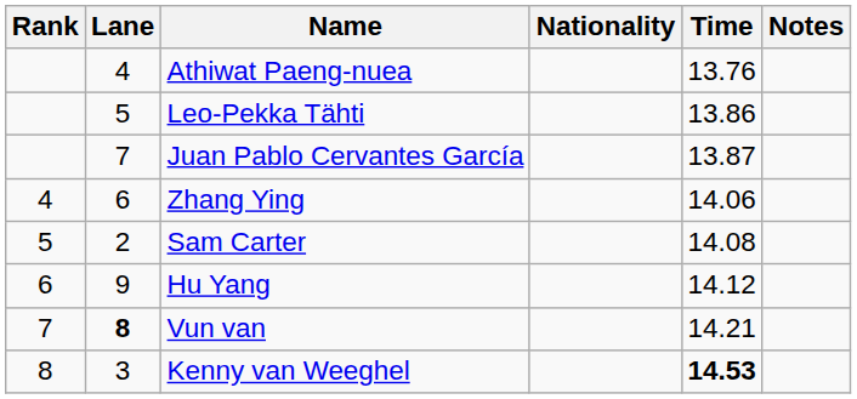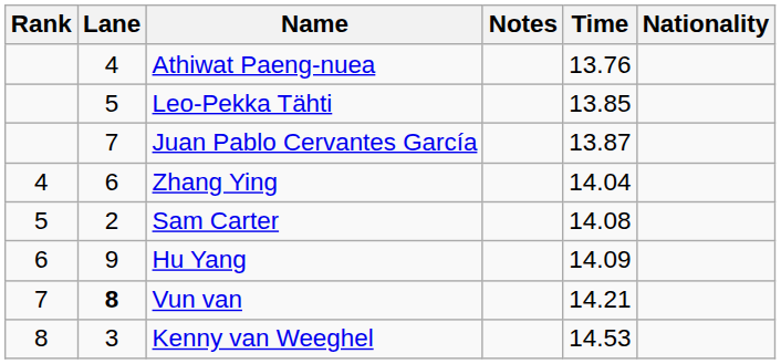 <table class="wikitable sortable" style="text-align:center">
 <tr>
 <th>Rank</th>
 <th>Lane</th>
 <th>Name</th>
+<th>Notes</th>
+<th>Time</th>
 <th>Nationality</th>
-<th>Time</th>
-<th>Notes</th>
 </tr>
 <tr>
 <td></td>
 <td>4</td>
 <td align="left"><a href='#'>Athiwat Paeng-nuea</a></td>
+<td></td>
+<td>13.76</td>
 <td align="left"></td>
-<td>13.76</td>
-<td></td>
 </tr>
 <tr>
 <td></td>
 <td>5</td>
 <td align="left"><a href='#'>Leo-Pekka Tähti</a></td>
+<td></td>
+<td>13.85</td>
 <td align="left"></td>
-<td>13.86</td>
-<td></td>
 </tr>
 <tr>
 <td></td>
 <td>7</td>
 <td align="left"><a href='#'>Juan Pablo Cervantes García</a></td>
+<td></td>
+<td>13.87</td>
 <td align="left"></td>
-<td>13.87</td>
-<td></td>
 </tr>
 <tr>
 <td>4</td>
 <td>6</td>
 <td align="left"><a href='#'>Zhang Ying</a></td>
+<td></td>
+<td>14.04</td>
 <td align="left"></td>
-<td>14.06</td>
-<td></td>
 </tr>
 <tr>
 <td>5</td>
 <td>2</td>
 <td align="left"><a href='#'>Sam Carter</a></td>
+<td></td>
+<td>14.08</td>
 <td align="left"></td>
-<td>14.08</td>
-<td></td>
 </tr>
 <tr>
 <td>6</td>
 <td>9</td>
 <td align="left"><a href='#'>Hu Yang</a></td>
+<td></td>
+<td>14.09</td>
 <td align="left"></td>
-<td>14.12</td>
-<td></td>
 </tr>
 <tr>
 <td>7</td>
 <td><strong>8</strong></td>
 <td align="left"><a href='#'>Vun van</a></td>
+<td></td>
+<td>14.21</td>
 <td align="left"></td>
-<td>14.21</td>
-<td></td>
 </tr>
 <tr>
 <td>8</td>
 <td>3</td>
 <td align="left"><a href='#'>Kenny van Weeghel</a></td>
+<td></td>
+<td>14.53</td>
 <td align="left"></td>
-<td><strong>14.53</strong></td>
-<td></td>
 </tr>
 </table>
